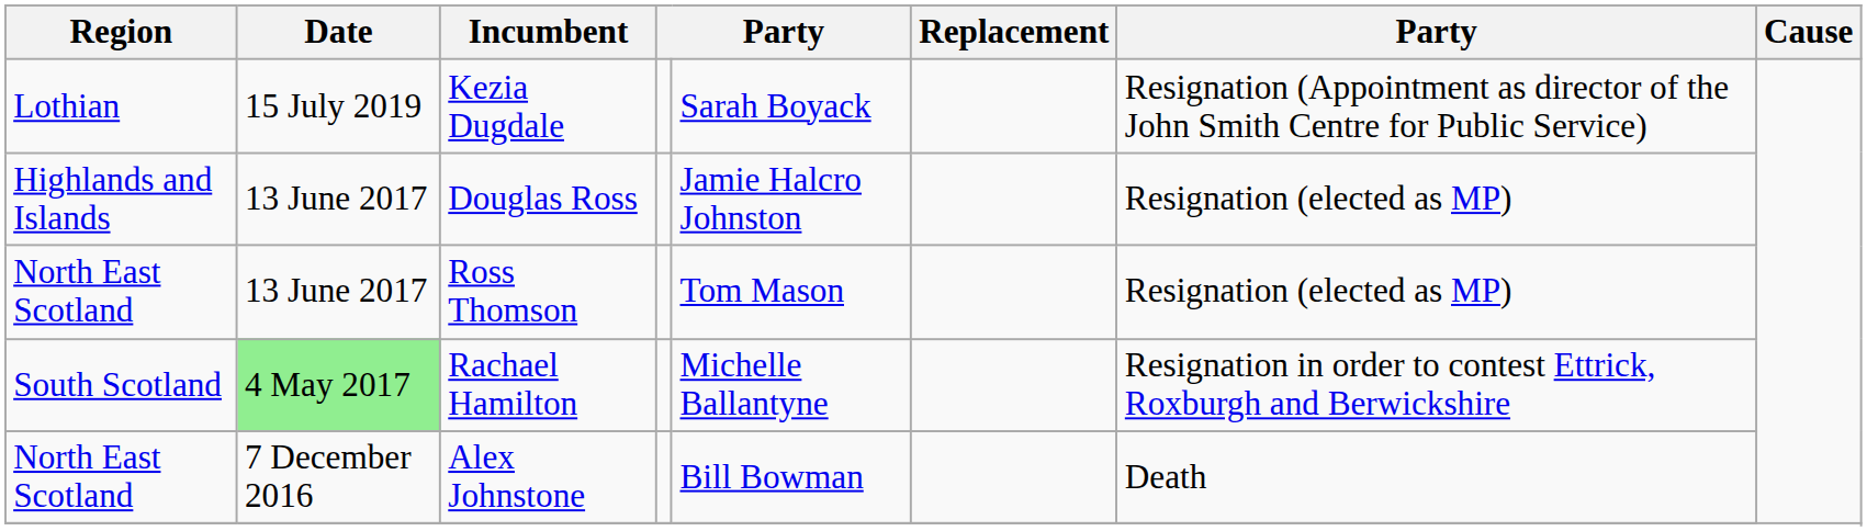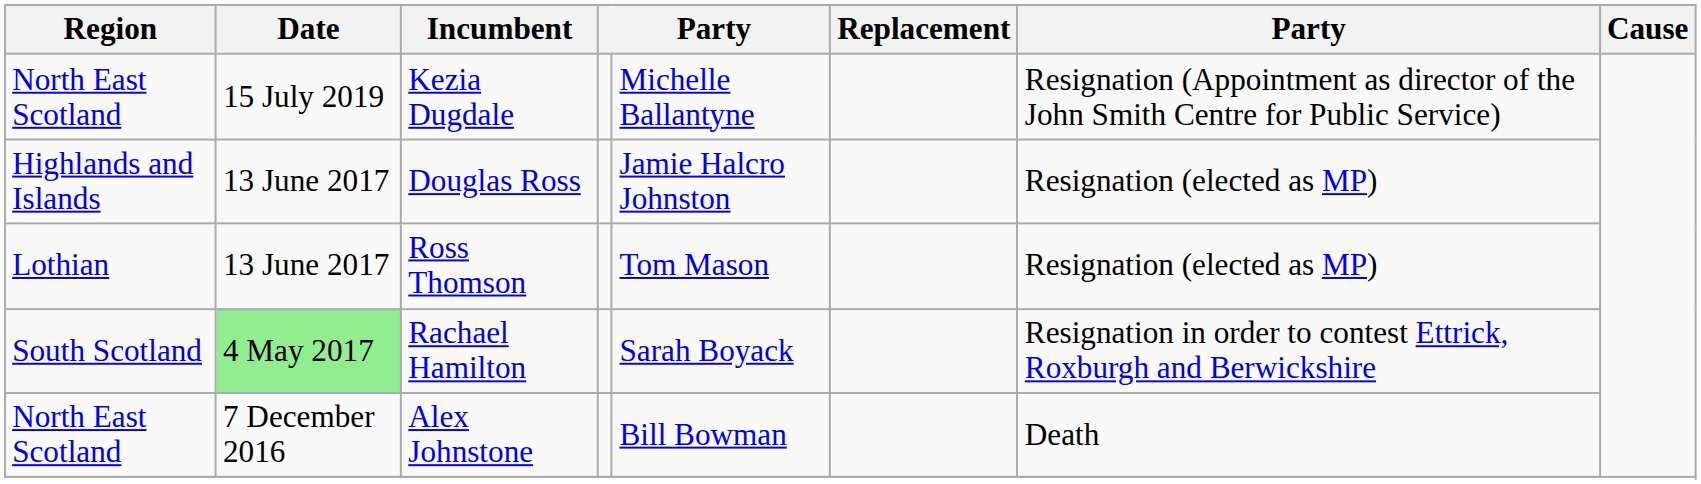 <table class="wikitable" colspan=9||->
 <tr>
 <th>Region</th>
 <th>Date</th>
 <th>Incumbent</th>
 <th colspan=2>Party</th>
 <th>Replacement</th>
 <th colspan=2>Party</th>
 <th>Cause</th>
 </tr>
 <tr>
-<td><a href='#'>Lothian</a></td>
+<td><a href='#'>North East Scotland</a></td>
 <td>15 July 2019 </td>
 <td><a href='#'>Kezia Dugdale</a></td>
 <td></td>
-<td><a href='#'>Sarah Boyack</a></td>
+<td><a href='#'>Michelle Ballantyne</a></td>
 <td></td>
 <td>Resignation (Appointment as director of the John Smith Centre for Public Service)</td>
 </tr>
 <tr>
 <td><a href='#'>Highlands and Islands</a></td>
 <td>13 June 2017</td>
 <td><a href='#'>Douglas Ross</a></td>
 <td></td>
 <td><a href='#'>Jamie Halcro Johnston</a></td>
 <td></td>
 <td>Resignation (elected as <a href='#'>MP</a>)</td>
 </tr>
 <tr>
-<td><a href='#'>North East Scotland</a></td>
+<td><a href='#'>Lothian</a></td>
 <td>13 June 2017</td>
 <td><a href='#'>Ross Thomson</a></td>
 <td></td>
 <td><a href='#'>Tom Mason</a></td>
 <td></td>
 <td>Resignation (elected as <a href='#'>MP</a>)</td>
 </tr>
 <tr>
 <td><a href='#'>South Scotland</a></td>
 <td style="background: lightgreen;">4 May 2017</td>
 <td><a href='#'>Rachael Hamilton</a></td>
 <td></td>
-<td><a href='#'>Michelle Ballantyne</a></td>
+<td><a href='#'>Sarah Boyack</a></td>
 <td></td>
 <td>Resignation in order to contest <a href='#'>Ettrick, Roxburgh and Berwickshire</a></td>
 </tr>
 <tr>
 <td><a href='#'>North East Scotland</a></td>
 <td>7 December 2016</td>
 <td><a href='#'>Alex Johnstone</a></td>
 <td></td>
 <td><a href='#'>Bill Bowman</a></td>
 <td></td>
 <td>Death</td>
 </tr>
 <tr>
 </tr>
 </table>
